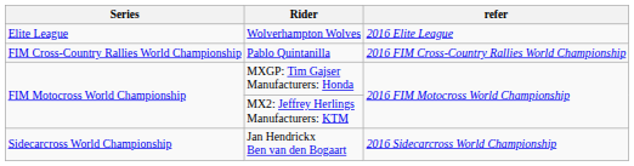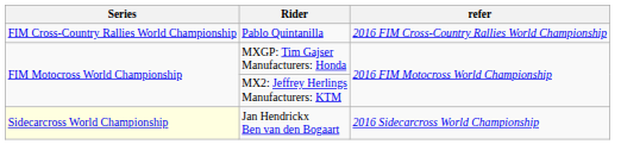 <table class="wikitable" style="font-size:87%">
 <tr style="font-size:10pt;font-weight:bold">
 <th>Series</th>
 <th>Rider</th>
 <th>refer</th>
-</tr>
-<tr>
-<td><a href='#'>Elite League</a></td>
-<td><a href='#'>Wolverhampton Wolves</a></td>
-<td><em><a href='#'>2016 Elite League</a></em></td>
 </tr>
 <tr>
 <td><a href='#'>FIM Cross-Country Rallies World Championship</a></td>
 <td> <a href='#'>Pablo Quintanilla</a></td>
 <td><em><a href='#'>2016 FIM Cross-Country Rallies World Championship</a></em></td>
 </tr>
 <tr>
 <td rowspan=2><a href='#'>FIM Motocross World Championship</a></td>
 <td>MXGP:  <a href='#'>Tim Gajser</a><br>Manufacturers:  <a href='#'>Honda</a></td>
 <td rowspan=2><em><a href='#'>2016 FIM Motocross World Championship</a></em></td>
 </tr>
 <tr>
 <td>MX2:  <a href='#'>Jeffrey Herlings</a><br>Manufacturers:  <a href='#'>KTM</a></td>
 </tr>
 <tr>
-<td><a href='#'>Sidecarcross World Championship</a></td>
+<td style="background: lightyellow;"><a href='#'>Sidecarcross World Championship</a></td>
 <td> Jan Hendrickx<br> <a href='#'>Ben van den Bogaart</a></td>
 <td><em><a href='#'>2016 Sidecarcross World Championship</a></em></td>
 </tr>
 </table>
